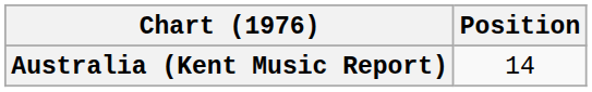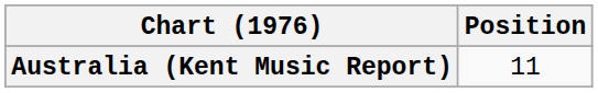 <table class="wikitable plainrowheaders" style="text-align:center">
 <tr>
 <th>Chart (1976)</th>
 <th>Position</th>
 </tr>
 <tr>
 <th scope="row">Australia (Kent Music Report)</th>
-<td>14</td>
+<td>11</td>
 </tr>
 </table>
